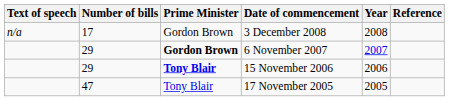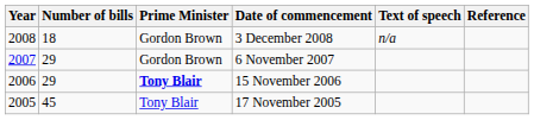 <table class="wikitable">
 <tr>
-<th>Text of speech</th>
+<th>Year</th>
 <th>Number of bills</th>
 <th>Prime Minister</th>
 <th>Date of commencement</th>
-<th>Year</th>
+<th>Text of speech</th>
 <th>Reference</th>
 </tr>
 <tr>
-<td><em>n/a</em></td>
-<td>17</td>
+<td>2008</td>
+<td>18</td>
 <td>Gordon Brown</td>
 <td>3 December 2008</td>
-<td>2008</td>
+<td><em>n/a</em></td>
 <td></td>
 </tr>
 <tr>
+<td><a href='#'>2007</a></td>
+<td>29</td>
+<td>Gordon Brown</td>
+<td>6 November 2007</td>
 <td></td>
-<td>29</td>
-<td><strong>Gordon Brown</strong></td>
-<td>6 November 2007</td>
-<td><a href='#'>2007</a></td>
 <td></td>
 </tr>
 <tr>
-<td></td>
+<td>2006</td>
 <td>29</td>
 <td><strong><a href='#'>Tony Blair</a></strong></td>
 <td>15 November 2006</td>
-<td>2006</td>
+<td></td>
 <td></td>
 </tr>
 <tr>
-<td></td>
-<td>47</td>
+<td>2005</td>
+<td>45</td>
 <td><a href='#'>Tony Blair</a></td>
 <td>17 November 2005</td>
-<td>2005</td>
+<td></td>
 <td></td>
 </tr>
 </table>
